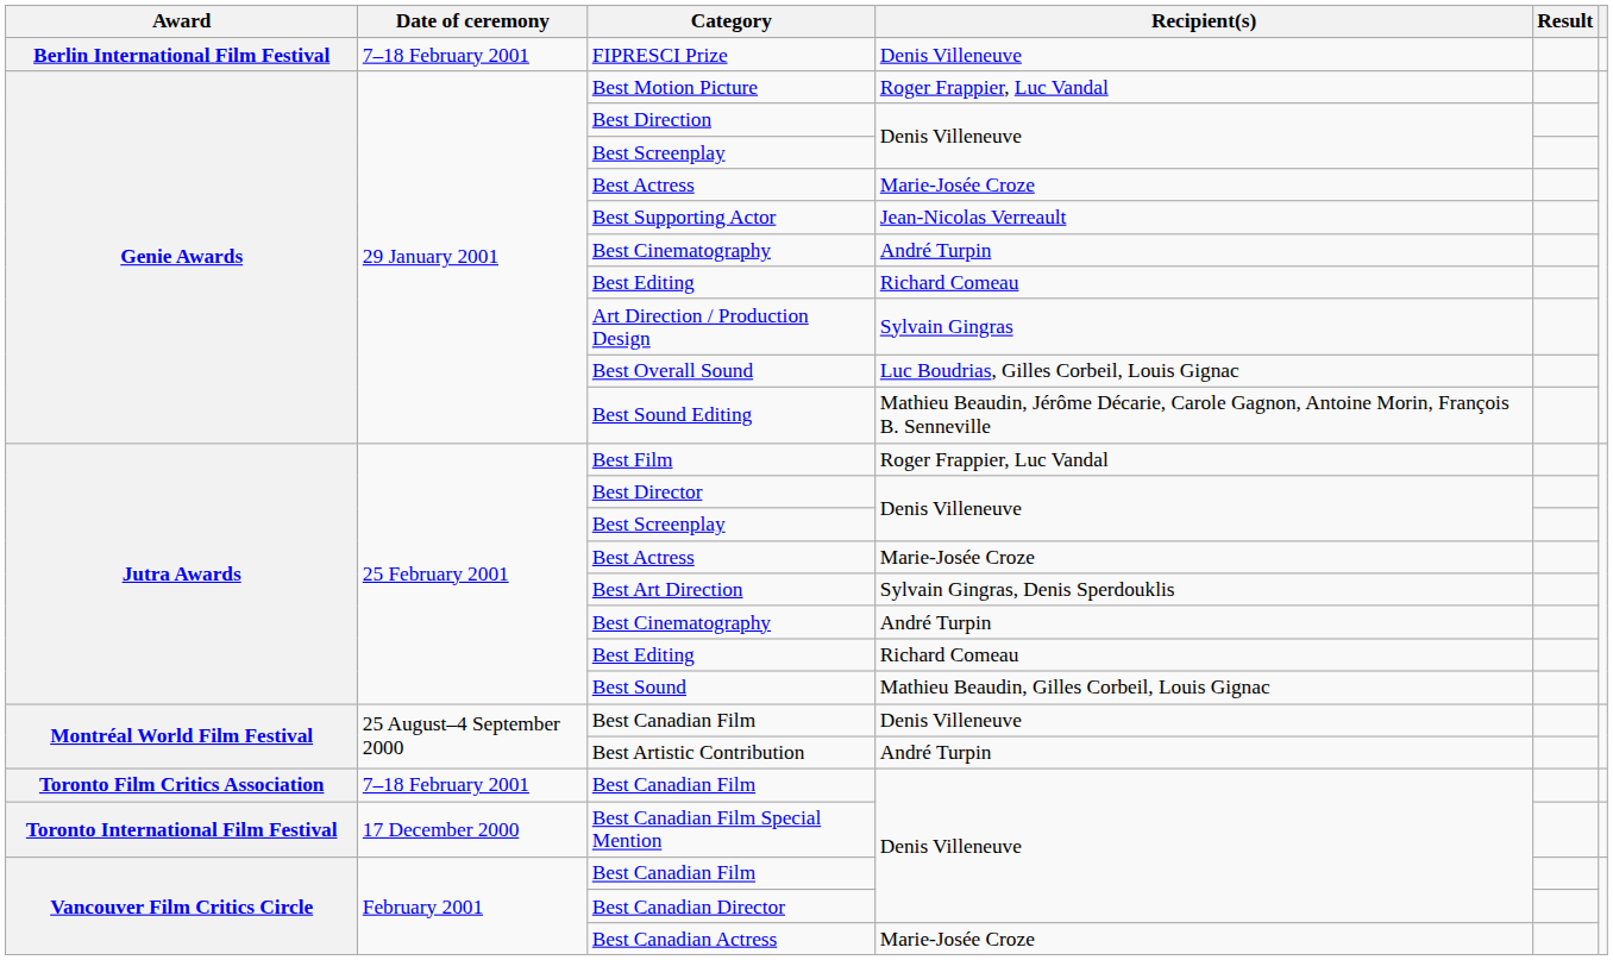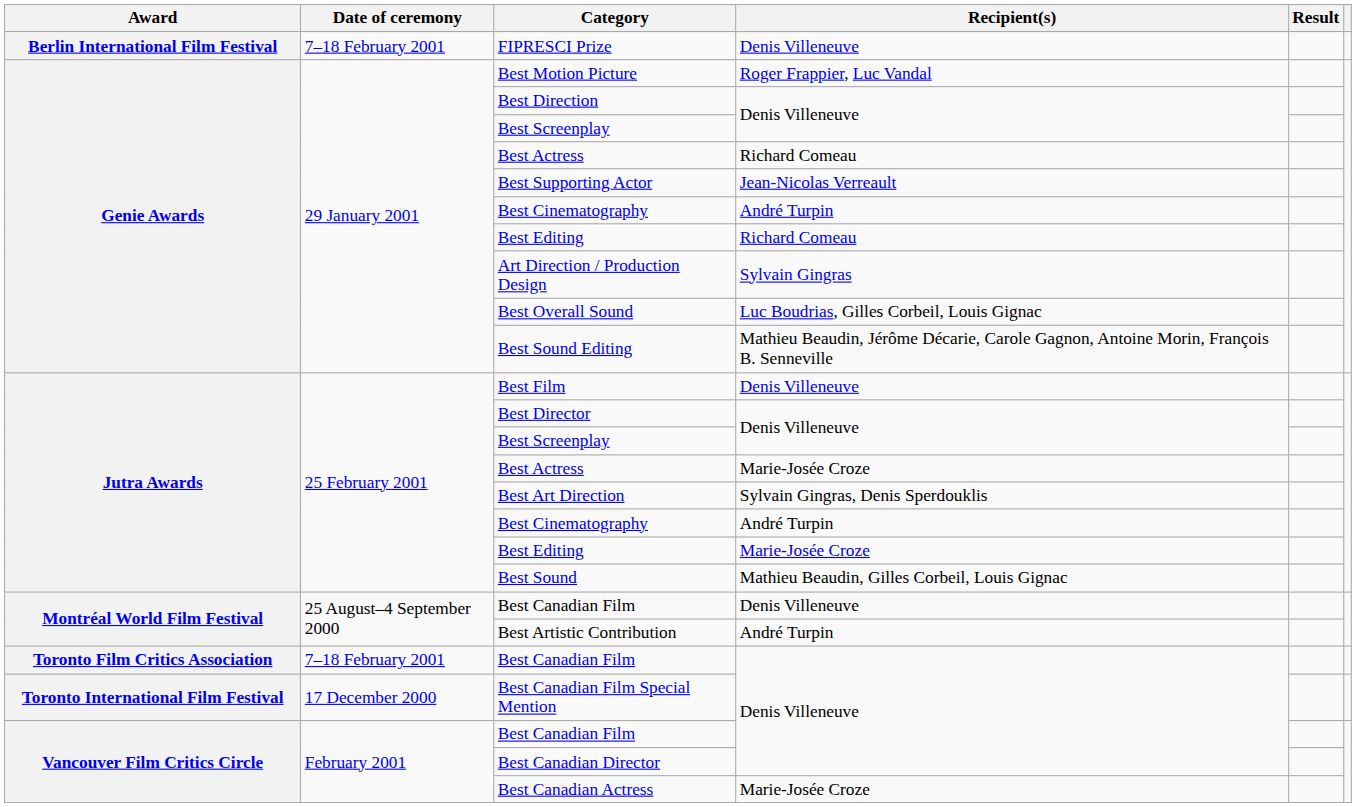 <table class="wikitable plainrowheaders sortable">
 <tr>
 <th scope="col" Width=22%>Award</th>
 <th scope="col">Date of ceremony</th>
 <th scope="col">Category</th>
 <th scope="col">Recipient(s)</th>
 <th scope="col">Result</th>
 <th scope="col" class="unsortable"></th>
 </tr>
 <tr>
 <th scope="row"><a href='#'>Berlin International Film Festival</a></th>
 <td rowspan="1"><a href='#'>7–18 February 2001</a></td>
 <td><a href='#'>FIPRESCI Prize</a></td>
 <td><a href='#'>Denis Villeneuve</a></td>
 <td></td>
 <td rowspan="1" style="text-align:center;"></td>
 </tr>
 <tr>
 <th scope="row" rowspan=10><a href='#'>Genie Awards</a></th>
 <td rowspan="10"><a href='#'>29 January 2001</a></td>
 <td><a href='#'>Best Motion Picture</a></td>
 <td><a href='#'>Roger Frappier</a>, <a href='#'>Luc Vandal</a></td>
 <td></td>
 <td rowspan="10" style="text-align:center;"><br></td>
 </tr>
 <tr>
 <td><a href='#'>Best Direction</a></td>
 <td rowspan="2">Denis Villeneuve</td>
 <td></td>
 </tr>
 <tr>
 <td><a href='#'>Best Screenplay</a></td>
 <td></td>
 </tr>
 <tr>
 <td><a href='#'>Best Actress</a></td>
-<td><a href='#'>Marie-Josée Croze</a></td>
+<td>Richard Comeau</td>
 <td></td>
 </tr>
 <tr>
 <td><a href='#'>Best Supporting Actor</a></td>
 <td><a href='#'>Jean-Nicolas Verreault</a></td>
 <td></td>
 </tr>
 <tr>
 <td><a href='#'>Best Cinematography</a></td>
 <td><a href='#'>André Turpin</a></td>
 <td></td>
 </tr>
 <tr>
 <td><a href='#'>Best Editing</a></td>
 <td><a href='#'>Richard Comeau</a></td>
 <td></td>
 </tr>
 <tr>
 <td><a href='#'>Art Direction / Production Design</a></td>
 <td><a href='#'>Sylvain Gingras</a></td>
 <td></td>
 </tr>
 <tr>
 <td><a href='#'>Best Overall Sound</a></td>
 <td><a href='#'>Luc Boudrias</a>, Gilles Corbeil, Louis Gignac</td>
 <td></td>
 </tr>
 <tr>
 <td><a href='#'>Best Sound Editing</a></td>
 <td>Mathieu Beaudin, Jérôme Décarie, Carole Gagnon, Antoine Morin, François B. Senneville</td>
 <td></td>
 </tr>
 <tr>
 <th scope="row" rowspan=8><a href='#'>Jutra Awards</a></th>
 <td rowspan="8"><a href='#'>25 February 2001</a></td>
 <td><a href='#'>Best Film</a></td>
-<td>Roger Frappier, Luc Vandal</td>
+<td><a href='#'>Denis Villeneuve</a></td>
 <td></td>
 <td rowspan="8" style="text-align:center;"></td>
 </tr>
 <tr>
 <td><a href='#'>Best Director</a></td>
 <td rowspan="2">Denis Villeneuve</td>
 <td></td>
 </tr>
 <tr>
 <td><a href='#'>Best Screenplay</a></td>
 <td></td>
 </tr>
 <tr>
 <td><a href='#'>Best Actress</a></td>
 <td>Marie-Josée Croze</td>
 <td></td>
 </tr>
 <tr>
 <td><a href='#'>Best Art Direction</a></td>
 <td>Sylvain Gingras, Denis Sperdouklis</td>
 <td></td>
 </tr>
 <tr>
 <td><a href='#'>Best Cinematography</a></td>
 <td>André Turpin</td>
 <td></td>
 </tr>
 <tr>
 <td><a href='#'>Best Editing</a></td>
-<td>Richard Comeau</td>
+<td><a href='#'>Marie-Josée Croze</a></td>
 <td></td>
 </tr>
 <tr>
 <td><a href='#'>Best Sound</a></td>
 <td>Mathieu Beaudin, Gilles Corbeil, Louis Gignac</td>
 <td></td>
 </tr>
 <tr>
 <th scope="row" rowspan=2><a href='#'>Montréal World Film Festival</a></th>
 <td rowspan="2">25 August–4 September 2000</td>
 <td>Best Canadian Film</td>
 <td>Denis Villeneuve</td>
 <td></td>
 <td rowspan="2" style="text-align:center;"></td>
 </tr>
 <tr>
 <td>Best Artistic Contribution</td>
 <td>André Turpin</td>
 <td></td>
 </tr>
 <tr>
 <th scope="row"><a href='#'>Toronto Film Critics Association</a></th>
 <td rowspan="1"><a href='#'>7–18 February 2001</a></td>
 <td><a href='#'>Best Canadian Film</a></td>
 <td rowspan="4">Denis Villeneuve</td>
 <td></td>
 <td rowspan="1" style="text-align:center;"></td>
 </tr>
 <tr>
 <th scope="row"><a href='#'>Toronto International Film Festival</a></th>
 <td rowspan="1"><a href='#'>17 December 2000</a></td>
 <td><a href='#'>Best Canadian Film Special Mention</a></td>
 <td></td>
 <td rowspan="1" style="text-align:center;"></td>
 </tr>
 <tr>
 <th scope="row" rowspan=3><a href='#'>Vancouver Film Critics Circle</a></th>
 <td rowspan="3"><a href='#'>February 2001</a></td>
 <td><a href='#'>Best Canadian Film</a></td>
 <td></td>
 <td rowspan="3" style="text-align:center;"></td>
 </tr>
 <tr>
 <td><a href='#'>Best Canadian Director</a></td>
 <td></td>
 </tr>
 <tr>
 <td><a href='#'>Best Canadian Actress</a></td>
 <td>Marie-Josée Croze</td>
 <td></td>
 </tr>
 <tr>
 </tr>
 </table>
